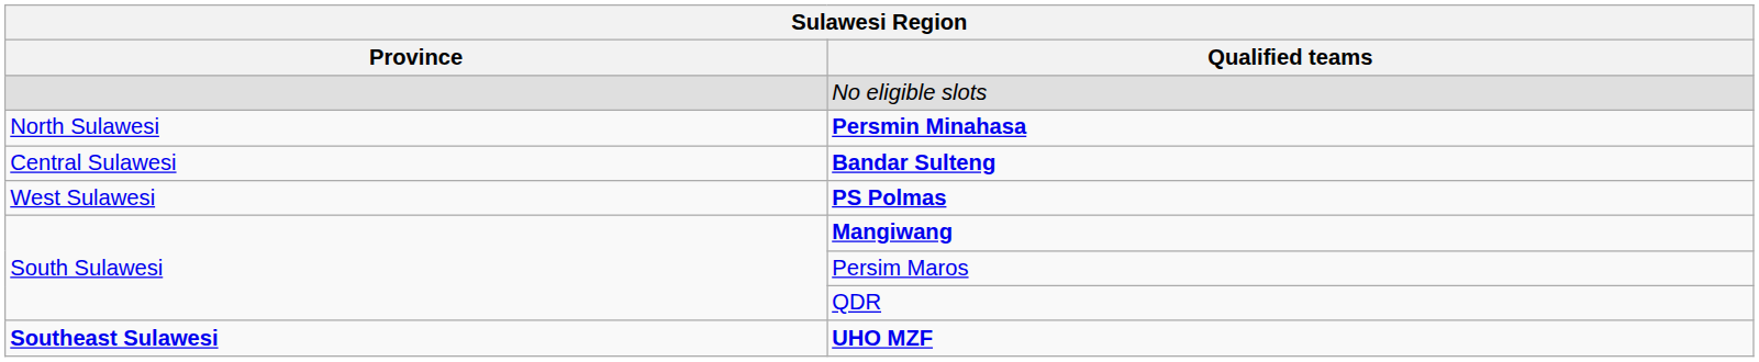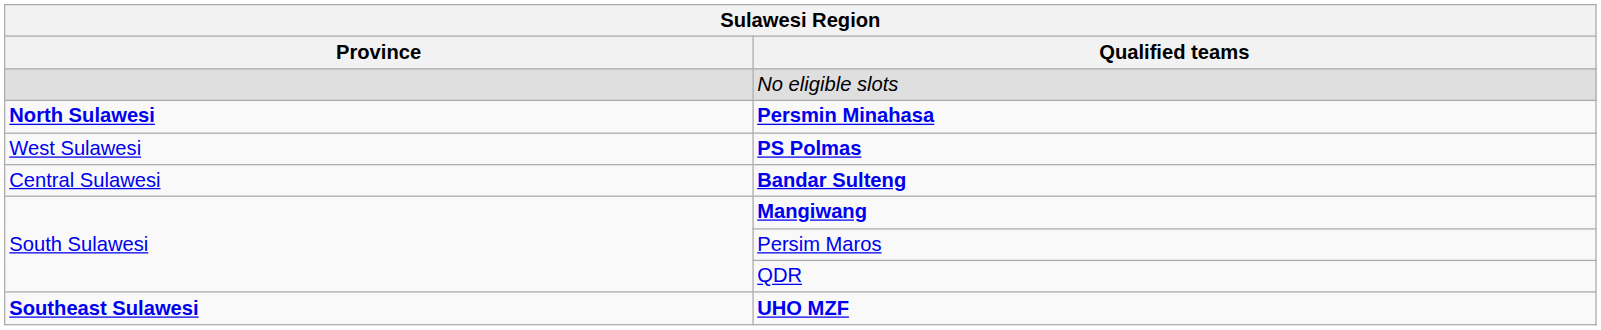 <table class="wikitable sortable" style="width:100%;">
 <tr>
 <th colspan="2"><strong>Sulawesi Region</strong></th>
 </tr>
 <tr>
 <th style="width:47%;">Province</th>
 <th style="width:53%;">Qualified teams</th>
 </tr>
 <tr bgcolor="#DFDFDF">
 <td> </td>
 <td><em>No eligible slots</em></td>
 </tr>
 <tr>
-<td> <a href='#'>North Sulawesi</a></td>
+<td><strong> <a href='#'>North Sulawesi</a></strong></td>
 <td><strong><a href='#'>Persmin Minahasa</a></strong></td>
+</tr>
+<tr>
+<td> <a href='#'>West Sulawesi</a></td>
+<td><strong><a href='#'>PS Polmas</a></strong></td>
 </tr>
 <tr>
 <td> <a href='#'>Central Sulawesi</a></td>
 <td><strong><a href='#'>Bandar Sulteng</a></strong></td>
-</tr>
-<tr>
-<td> <a href='#'>West Sulawesi</a></td>
-<td><strong><a href='#'>PS Polmas</a></strong></td>
 </tr>
 <tr>
 <td rowspan=3> <a href='#'>South Sulawesi</a></td>
 <td><strong><a href='#'>Mangiwang</a></strong></td>
 </tr>
 <tr>
 <td><a href='#'>Persim Maros</a></td>
 </tr>
 <tr>
 <td><a href='#'>QDR</a></td>
 </tr>
 <tr>
 <td><strong> <a href='#'>Southeast Sulawesi</a></strong></td>
 <td><strong><a href='#'>UHO MZF</a></strong></td>
 </tr>
 </table>
